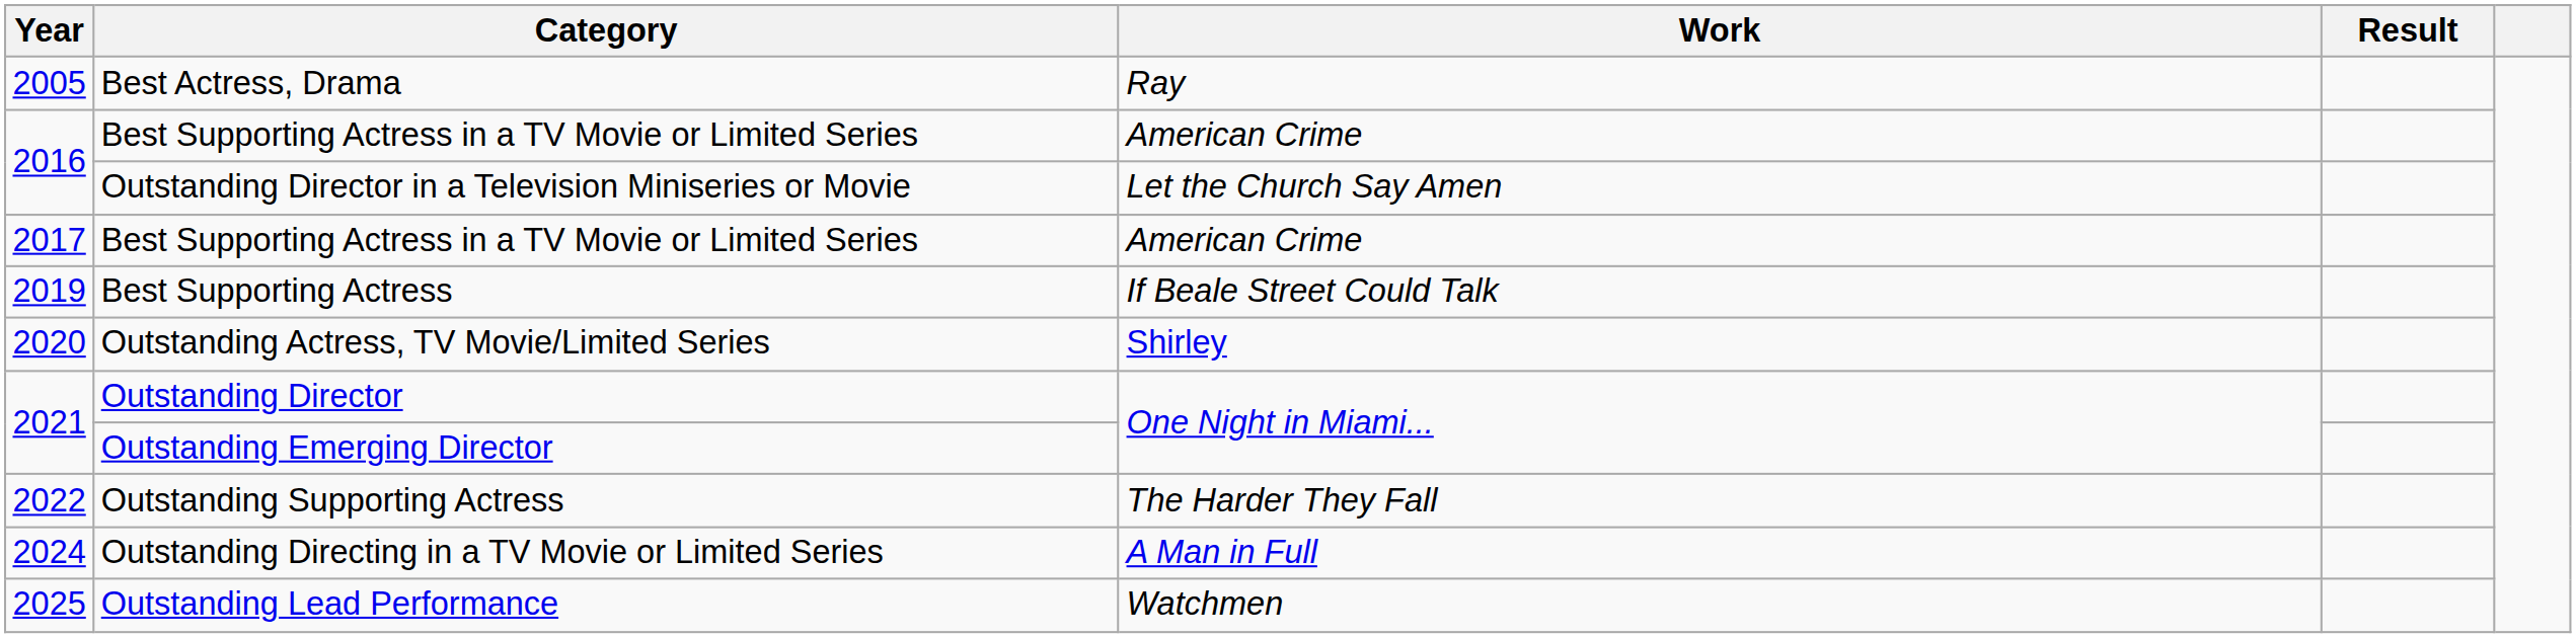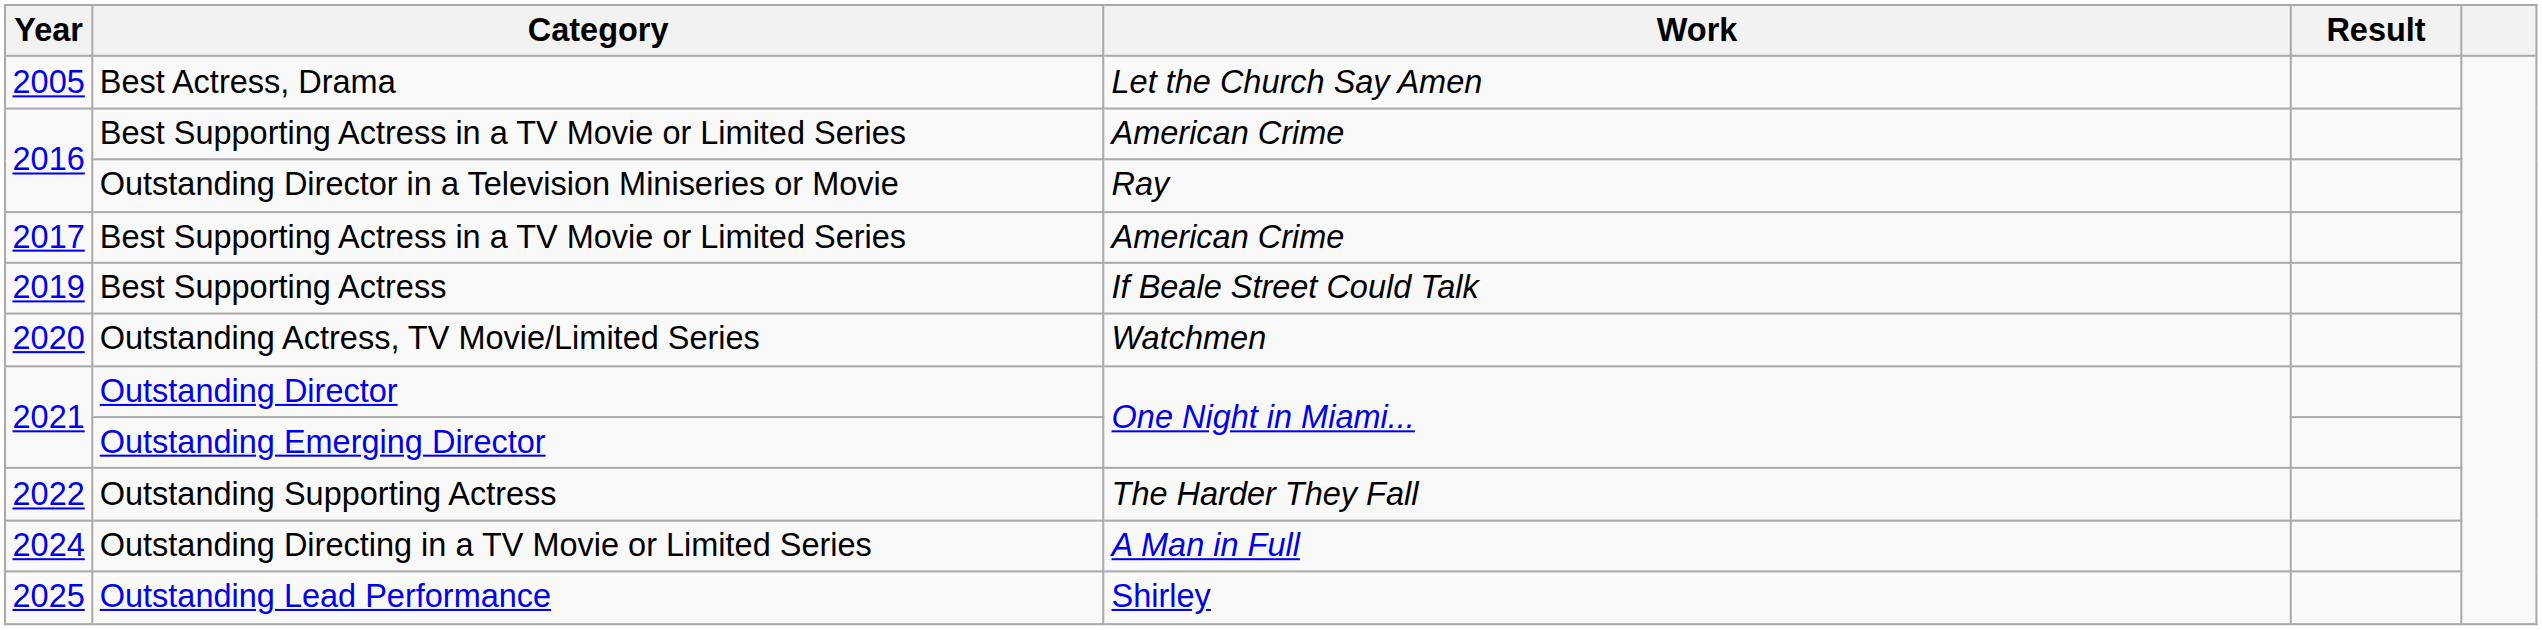 <table class=wikitable>
 <tr>
 <th scope="col" style="width:1em;">Year</th>
 <th scope="col" style="width:33em;">Category</th>
 <th scope="col" style="width:39em;">Work</th>
 <th scope="col" style="width:5em;">Result</th>
 <th scope="col" style="width:2em;"></th>
 </tr>
 <tr>
 <td align="center"><a href='#'>2005</a></td>
 <td>Best Actress, Drama</td>
-<td><em>Ray</em></td>
+<td><em>Let the Church Say Amen</em></td>
 <td></td>
 </tr>
 <tr>
 <td rowspan="2" align="center"><a href='#'>2016</a></td>
 <td>Best Supporting Actress in a TV Movie or Limited Series</td>
 <td><em>American Crime</em></td>
 <td></td>
 </tr>
 <tr>
 <td>Outstanding Director in a Television Miniseries or Movie</td>
-<td><em>Let the Church Say Amen</em></td>
+<td><em>Ray</em></td>
 <td></td>
 </tr>
 <tr>
 <td align="center"><a href='#'>2017</a></td>
 <td>Best Supporting Actress in a TV Movie or Limited Series</td>
 <td><em>American Crime</em></td>
 <td></td>
 </tr>
 <tr>
 <td align="center"><a href='#'>2019</a></td>
 <td>Best Supporting Actress</td>
 <td><em>If Beale Street Could Talk</em></td>
 <td></td>
 </tr>
 <tr>
 <td align="center"><a href='#'>2020</a></td>
 <td>Outstanding Actress, TV Movie/Limited Series</td>
-<td><a href='#'>Shirley</a></td>
+<td><em>Watchmen</em></td>
 <td></td>
 </tr>
 <tr>
 <td rowspan="2" align="center"><a href='#'>2021</a></td>
 <td><a href='#'>Outstanding Director</a></td>
 <td rowspan="2"><em><a href='#'>One Night in Miami...</a></em></td>
 <td></td>
 </tr>
 <tr>
 <td><a href='#'>Outstanding Emerging Director</a></td>
 <td></td>
 </tr>
 <tr>
 <td align="center"><a href='#'>2022</a></td>
 <td>Outstanding Supporting Actress</td>
 <td><em>The Harder They Fall</em></td>
 <td></td>
 </tr>
 <tr>
 <td align="center"><a href='#'>2024</a></td>
 <td>Outstanding Directing in a TV Movie or Limited Series</td>
 <td><em><a href='#'>A Man in Full</a></em></td>
 <td></td>
 </tr>
 <tr>
 <td align="center"><a href='#'>2025</a></td>
 <td><a href='#'>Outstanding Lead Performance</a></td>
-<td><em>Watchmen</em></td>
+<td><a href='#'>Shirley</a></td>
 <td></td>
 </tr>
 </table>
